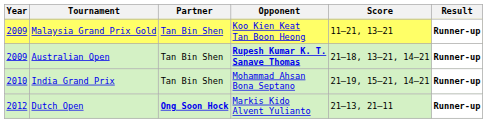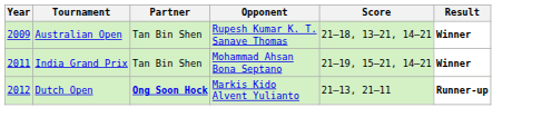 <table class="sortable wikitable" style="font-size: 90%;">
 <tr>
 <th>Year</th>
 <th>Tournament</th>
 <th>Partner</th>
 <th>Opponent</th>
 <th>Score</th>
 <th>Result</th>
 </tr>
-<tr style="background:#FFFF67">
-<td align="center"><a href='#'>2009</a></td>
-<td align="left"><a href='#'>Malaysia Grand Prix Gold</a></td>
-<td align="left"> <a href='#'>Tan Bin Shen</a></td>
-<td align="left"> <a href='#'>Koo Kien Keat</a> <br>  <a href='#'>Tan Boon Heong</a></td>
-<td align="left">11–21, 13–21</td>
-<td style="text-align:left; background:white"> <strong>Runner-up</strong></td>
-</tr>
 <tr style="background:#D4F1C5">
 <td align="center"><a href='#'>2009</a></td>
 <td align="left"><a href='#'>Australian Open</a></td>
 <td align="left"> Tan Bin Shen</td>
-<td align="left"><strong> <a href='#'>Rupesh Kumar K. T.</a> <br>  <a href='#'>Sanave Thomas</a></strong></td>
+<td align="left"> <a href='#'>Rupesh Kumar K. T.</a> <br>  <a href='#'>Sanave Thomas</a></td>
 <td align="left">21–18, 13–21, 14–21</td>
-<td style="text-align:left; background:white"> <strong>Runner-up</strong></td>
+<td style="text-align:left; background:white"> <strong>Winner</strong></td>
 </tr>
 <tr style="background:#D4F1C5">
-<td align="center"><a href='#'>2010</a></td>
+<td align="center"><a href='#'>2011</a></td>
 <td align="left"><a href='#'>India Grand Prix</a></td>
 <td align="left"> Tan Bin Shen</td>
 <td align="left"> <a href='#'>Mohammad Ahsan</a> <br>  <a href='#'>Bona Septano</a></td>
 <td align="left">21–19, 15–21, 14–21</td>
-<td style="text-align:left; background:white"> <strong>Runner-up</strong></td>
+<td style="text-align:left; background:white"> <strong>Winner</strong></td>
 </tr>
 <tr style="background:#D4F1C5">
 <td align="center"><a href='#'>2012</a></td>
 <td align="left"><a href='#'>Dutch Open</a></td>
 <td align="left"><strong> <a href='#'>Ong Soon Hock</a></strong></td>
 <td align="left"> <a href='#'>Markis Kido</a> <br>  <a href='#'>Alvent Yulianto</a></td>
 <td align="left">21–13, 21–11</td>
 <td style="text-align:left; background:white"> <strong>Runner-up</strong></td>
 </tr>
 </table>
